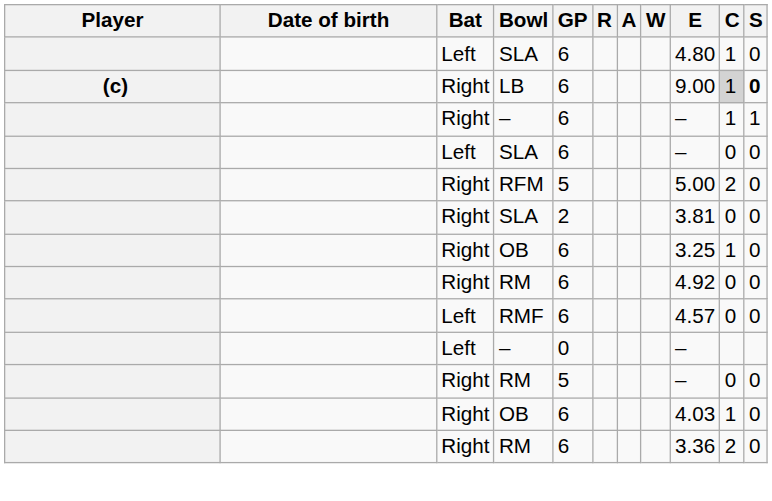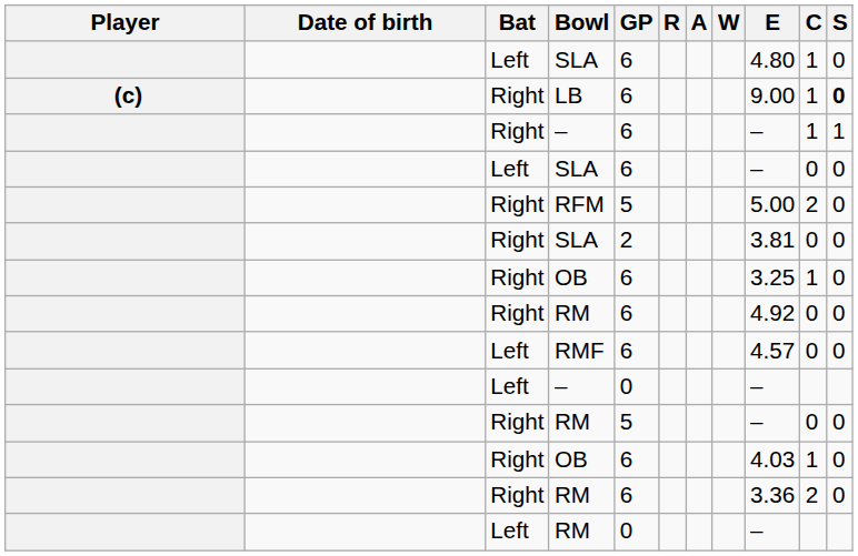 <table class="wikitable sortable plainrowheaders">
 <tr>
 <th scope="col" width="160">Player</th>
 <th scope="col" width="160">Date of birth</th>
 <th scope="col">Bat</th>
 <th scope="col">Bowl</th>
 <th scope="col">GP</th>
 <th scope="col">R</th>
 <th scope="col">A</th>
 <th scope="col">W</th>
 <th scope="col">E</th>
 <th scope="col">C</th>
 <th scope="col">S</th>
 </tr>
 <tr>
 <th scope="row"></th>
 <td></td>
 <td>Left</td>
 <td>SLA</td>
 <td>6</td>
 <td></td>
 <td></td>
 <td></td>
 <td>4.80</td>
 <td>1</td>
 <td>0</td>
 </tr>
 <tr>
 <th scope="row"> (c)</th>
 <td></td>
 <td>Right</td>
 <td>LB</td>
 <td>6</td>
 <td></td>
 <td></td>
 <td></td>
 <td>9.00</td>
-<td style="background: lightgrey;">1</td>
+<td>1</td>
 <td><strong>0</strong></td>
 </tr>
 <tr>
 <th scope="row"> </th>
 <td></td>
 <td>Right</td>
 <td>–</td>
 <td>6</td>
 <td></td>
 <td></td>
 <td></td>
 <td>–</td>
 <td>1</td>
 <td>1</td>
 </tr>
 <tr>
 <th scope="row"></th>
 <td></td>
 <td>Left</td>
 <td>SLA</td>
 <td>6</td>
 <td></td>
 <td></td>
 <td></td>
 <td>–</td>
 <td>0</td>
 <td>0</td>
 </tr>
 <tr>
 <th scope="row"></th>
 <td></td>
 <td>Right</td>
 <td>RFM</td>
 <td>5</td>
 <td></td>
 <td></td>
 <td></td>
 <td>5.00</td>
 <td>2</td>
 <td>0</td>
 </tr>
 <tr>
 <th scope="row"></th>
 <td></td>
 <td>Right</td>
 <td>SLA</td>
 <td>2</td>
 <td></td>
 <td></td>
 <td></td>
 <td>3.81</td>
 <td>0</td>
 <td>0</td>
 </tr>
 <tr>
 <th scope="row"></th>
 <td></td>
 <td>Right</td>
 <td>OB</td>
 <td>6</td>
 <td></td>
 <td></td>
 <td></td>
 <td>3.25</td>
 <td>1</td>
 <td>0</td>
 </tr>
 <tr>
 <th scope="row"></th>
 <td></td>
 <td>Right</td>
 <td>RM</td>
 <td>6</td>
 <td></td>
 <td></td>
 <td></td>
 <td>4.92</td>
 <td>0</td>
 <td>0</td>
 </tr>
 <tr>
 <th scope="row"></th>
 <td></td>
 <td>Left</td>
 <td>RMF</td>
 <td>6</td>
 <td></td>
 <td></td>
 <td></td>
 <td>4.57</td>
 <td>0</td>
 <td>0</td>
 </tr>
 <tr>
 <th scope="row"> </th>
 <td></td>
 <td>Left</td>
 <td>–</td>
 <td>0</td>
 <td></td>
 <td></td>
 <td></td>
 <td>–</td>
 <td></td>
 <td></td>
 </tr>
 <tr>
 <th scope="row"></th>
 <td></td>
 <td>Right</td>
 <td>RM</td>
 <td>5</td>
 <td></td>
 <td></td>
 <td></td>
 <td>–</td>
 <td>0</td>
 <td>0</td>
 </tr>
 <tr>
 <th scope="row"></th>
 <td></td>
 <td>Right</td>
 <td>OB</td>
 <td>6</td>
 <td></td>
 <td></td>
 <td></td>
 <td>4.03</td>
 <td>1</td>
 <td>0</td>
 </tr>
 <tr>
 <th scope="row"></th>
 <td></td>
 <td>Right</td>
 <td>RM</td>
 <td>6</td>
 <td></td>
 <td></td>
 <td></td>
 <td>3.36</td>
 <td>2</td>
 <td>0</td>
 </tr>
+<tr>
+<th scope="row"></th>
+<td></td>
+<td>Left</td>
+<td>RM</td>
+<td>0</td>
+<td></td>
+<td></td>
+<td></td>
+<td>–</td>
+<td></td>
+<td></td>
+</tr>
 </table>
